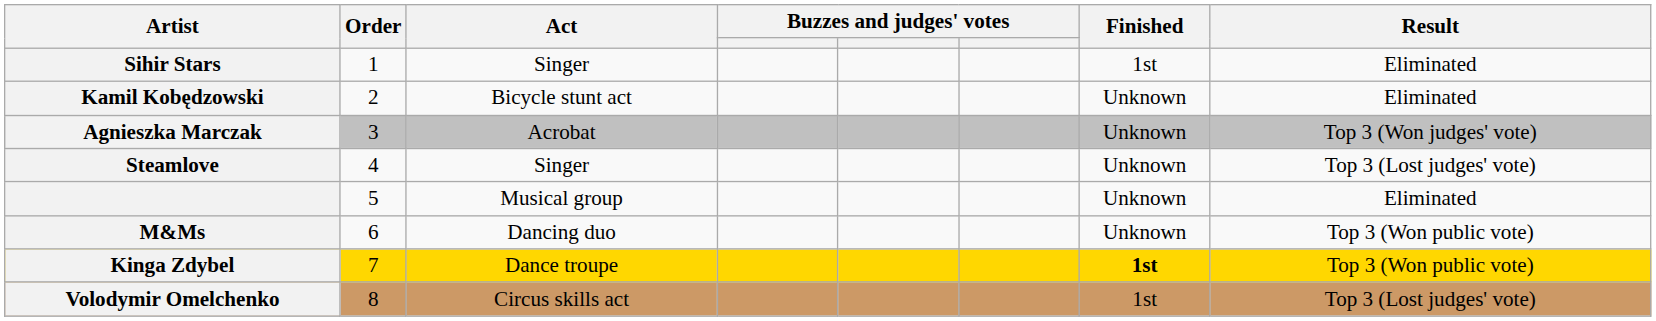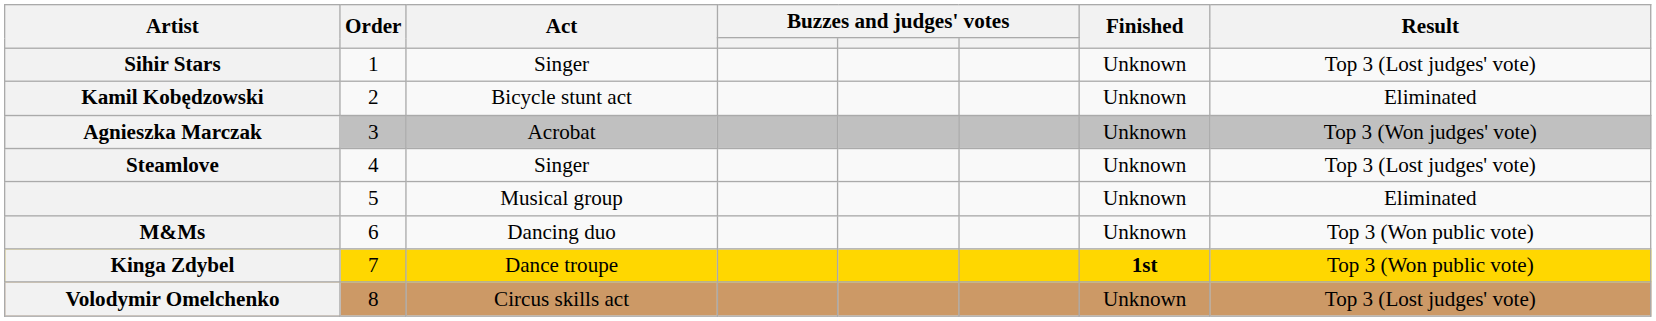 <table class="wikitable plainrowheaders sortable" style="text-align:center;">
 <tr>
 <th scope="col" rowspan=2 class="unsortable" style="width:17em;">Artist</th>
 <th scope="col" rowspan=2 style="width:1em;">Order</th>
 <th scope="col" rowspan=2 class="unsortable" style="width:16em;">Act</th>
 <th scope="col" colspan=3 class="unsortable" style="width:18em;">Buzzes and judges' votes</th>
 <th scope="col" rowspan=2 style="width:6em;">Finished</th>
 <th scope="col" rowspan=2 style="width:23em;">Result</th>
 </tr>
 <tr>
 <th scope="col" style="width:6em;"></th>
 <th scope="col" style="width:6em;"></th>
 <th scope="col" style="width:6em;"></th>
 </tr>
 <tr>
 <th scope="row">Sihir Stars</th>
 <td>1</td>
 <td>Singer</td>
 <td></td>
 <td></td>
 <td></td>
-<td>1st</td>
-<td>Eliminated</td>
+<td>Unknown</td>
+<td>Top 3 (Lost judges' vote)</td>
 </tr>
 <tr>
 <th scope="row">Kamil Kobędzowski</th>
 <td>2</td>
 <td>Bicycle stunt act</td>
 <td></td>
 <td></td>
 <td></td>
 <td>Unknown</td>
 <td>Eliminated</td>
 </tr>
 <tr style="background:silver;">
 <th scope="row">Agnieszka Marczak</th>
 <td>3</td>
 <td>Acrobat</td>
 <td></td>
 <td></td>
 <td></td>
 <td>Unknown</td>
 <td>Top 3 (Won judges' vote)</td>
 </tr>
 <tr>
 <th scope="row">Steamlove</th>
 <td>4</td>
 <td>Singer</td>
 <td></td>
 <td></td>
 <td></td>
 <td>Unknown</td>
 <td>Top 3 (Lost judges' vote)</td>
 </tr>
 <tr>
 <th scope="row"></th>
 <td>5</td>
 <td>Musical group</td>
 <td></td>
 <td></td>
 <td></td>
 <td>Unknown</td>
 <td>Eliminated</td>
 </tr>
 <tr>
 <th scope="row">M&Ms</th>
 <td>6</td>
 <td>Dancing duo</td>
 <td></td>
 <td></td>
 <td></td>
 <td>Unknown</td>
 <td>Top 3 (Won public vote)</td>
 </tr>
 <tr style="background:gold;">
 <th scope="row">Kinga Zdybel</th>
 <td>7</td>
 <td>Dance troupe</td>
 <td></td>
 <td></td>
 <td></td>
 <td><strong>1st</strong></td>
 <td>Top 3 (Won public vote)</td>
 </tr>
 <tr style="background:#c96;">
 <th scope="row">Volodymir Omelchenko</th>
 <td>8</td>
 <td>Circus skills act</td>
 <td></td>
 <td></td>
 <td></td>
-<td>1st</td>
+<td>Unknown</td>
 <td>Top 3 (Lost judges' vote)</td>
 </tr>
 </table>
